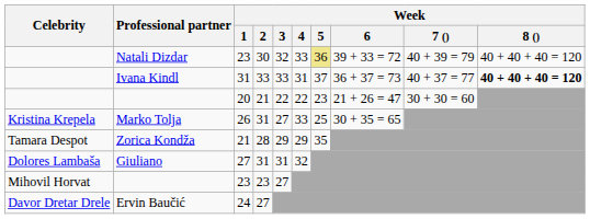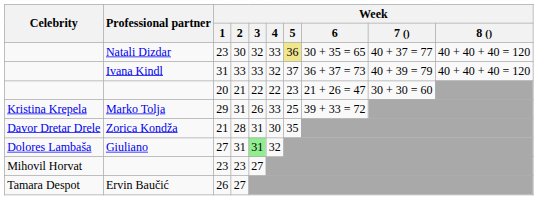 <table class="wikitable">
 <tr>
 <th rowspan="2">Celebrity</th>
 <th rowspan="2">Professional partner</th>
 <th colspan="8">Week</th>
 </tr>
 <tr>
 <th>1</th>
 <th>2</th>
 <th>3</th>
 <th>4</th>
 <th>5</th>
 <th>6</th>
 <th>7 <small>()</small></th>
 <th>8 <small>()</small></th>
 </tr>
 <tr>
 <td></td>
 <td><a href='#'>Natali Dizdar</a></td>
 <td>23</td>
 <td>30</td>
 <td>32</td>
 <td>33</td>
 <td style="background: khaki;">36</td>
-<td>39 + 33 = 72</td>
-<td>40 + 39 = 79</td>
+<td>30 + 35 = 65</td>
+<td>40 + 37 = 77</td>
 <td>40 + 40 + 40 = 120</td>
 </tr>
 <tr>
 <td></td>
 <td><a href='#'>Ivana Kindl</a></td>
 <td>31</td>
 <td>33</td>
 <td>33</td>
-<td>31</td>
+<td>32</td>
 <td>37</td>
 <td>36 + 37 = 73</td>
-<td>40 + 37 = 77</td>
-<td><strong>40 + 40 + 40 = 120</strong></td>
+<td>40 + 39 = 79</td>
+<td>40 + 40 + 40 = 120</td>
 </tr>
 <tr>
 <td></td>
 <td></td>
 <td>20</td>
 <td>21</td>
 <td>22</td>
 <td>22</td>
 <td>23</td>
 <td>21 + 26 = 47</td>
 <td>30 + 30 = 60</td>
 <td colspan="1" bgcolor="darkgray"></td>
 </tr>
 <tr>
 <td><a href='#'>Kristina Krepela</a></td>
 <td><a href='#'>Marko Tolja</a></td>
+<td>29</td>
+<td>31</td>
 <td>26</td>
-<td>31</td>
-<td>27</td>
 <td>33</td>
 <td>25</td>
-<td>30 + 35 = 65</td>
+<td>39 + 33 = 72</td>
 <td colspan="2" bgcolor="darkgray"></td>
 </tr>
 <tr>
-<td>Tamara Despot</td>
+<td><a href='#'>Davor Dretar Drele</a></td>
 <td><a href='#'>Zorica Kondža</a></td>
 <td>21</td>
 <td>28</td>
-<td>29</td>
-<td>29</td>
+<td>31</td>
+<td>30</td>
 <td>35</td>
 <td colspan="3" bgcolor="darkgray"></td>
 </tr>
 <tr>
 <td><a href='#'>Dolores Lambaša</a></td>
 <td><a href='#'>Giuliano</a></td>
 <td>27</td>
 <td>31</td>
-<td>31</td>
+<td style="background: lightgreen;">31</td>
 <td>32</td>
 <td colspan="4" bgcolor="darkgray"></td>
 </tr>
 <tr>
 <td>Mihovil Horvat</td>
 <td></td>
 <td>23</td>
 <td>23</td>
 <td>27</td>
 <td colspan="5" bgcolor="darkgray"></td>
 </tr>
 <tr>
-<td><a href='#'>Davor Dretar Drele</a></td>
+<td>Tamara Despot</td>
 <td>Ervin Baučić</td>
-<td>24</td>
+<td>26</td>
 <td>27</td>
 <td colspan="6" bgcolor="darkgray"></td>
 </tr>
 </table>
